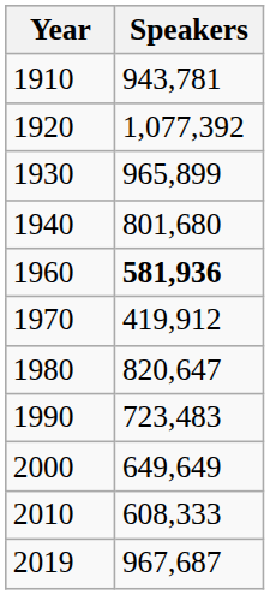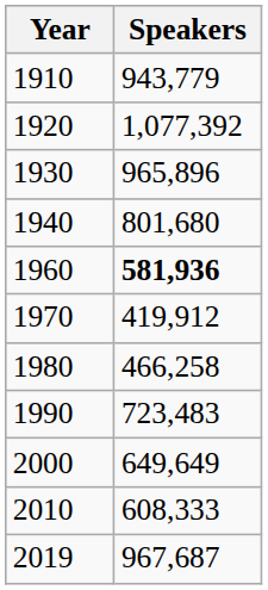 <table class="wikitable floatright">
 <tr>
 <th scope="col" style="width: 50px">Year</th>
 <th scope="col" style="width: 70px">Speakers</th>
 </tr>
 <tr>
 <td>1910</td>
-<td>943,781</td>
+<td>943,779</td>
 </tr>
 <tr>
 <td>1920</td>
 <td>1,077,392</td>
 </tr>
 <tr>
 <td>1930</td>
-<td>965,899</td>
+<td>965,896</td>
 </tr>
 <tr>
 <td>1940</td>
 <td>801,680</td>
 </tr>
 <tr>
 <td>1960</td>
 <td><strong>581,936</strong></td>
 </tr>
 <tr>
 <td>1970</td>
 <td>419,912</td>
 </tr>
 <tr>
 <td>1980</td>
-<td>820,647</td>
+<td>466,258</td>
 </tr>
 <tr>
 <td>1990</td>
 <td>723,483</td>
 </tr>
 <tr>
 <td>2000</td>
 <td>649,649</td>
 </tr>
 <tr>
 <td>2010</td>
 <td>608,333</td>
 </tr>
 <tr>
 <td>2019</td>
 <td>967,687</td>
 </tr>
 </table>
